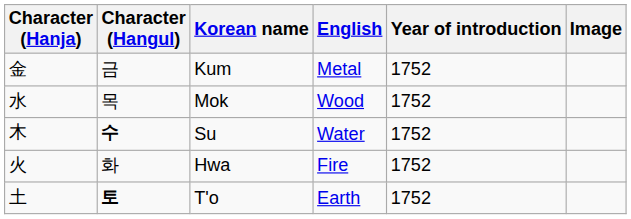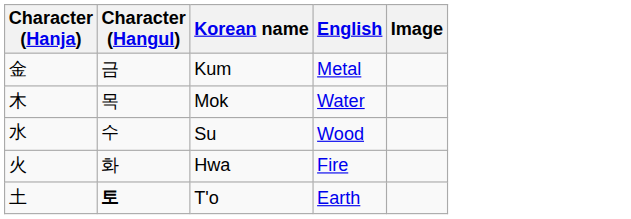 <table class="wikitable">
 <tr>
 <th>Character <br>(<a href='#'>Hanja</a>)</th>
 <th>Character <br>(<a href='#'>Hangul</a>)</th>
 <th><a href='#'>Korean</a> name</th>
 <th><a href='#'>English</a></th>
-<th>Year of introduction</th>
 <th>Image</th>
 </tr>
 <tr>
 <td>金</td>
 <td>금</td>
 <td>Kum</td>
 <td><a href='#'>Metal</a></td>
-<td>1752</td>
+<td></td>
+</tr>
+<tr>
+<td>木</td>
+<td>목</td>
+<td>Mok</td>
+<td><a href='#'>Water</a></td>
 <td></td>
 </tr>
 <tr>
 <td>水</td>
-<td>목</td>
-<td>Mok</td>
+<td>수</td>
+<td>Su</td>
 <td><a href='#'>Wood</a></td>
-<td>1752</td>
-<td></td>
-</tr>
-<tr>
-<td>木</td>
-<td><strong>수</strong></td>
-<td>Su</td>
-<td><a href='#'>Water</a></td>
-<td>1752</td>
 <td></td>
 </tr>
 <tr>
 <td>火</td>
 <td>화</td>
 <td>Hwa</td>
 <td><a href='#'>Fire</a></td>
-<td>1752</td>
 <td></td>
 </tr>
 <tr>
 <td>土</td>
 <td><strong>토</strong></td>
 <td>T'o</td>
 <td><a href='#'>Earth</a></td>
-<td>1752</td>
 <td></td>
 </tr>
 </table>
